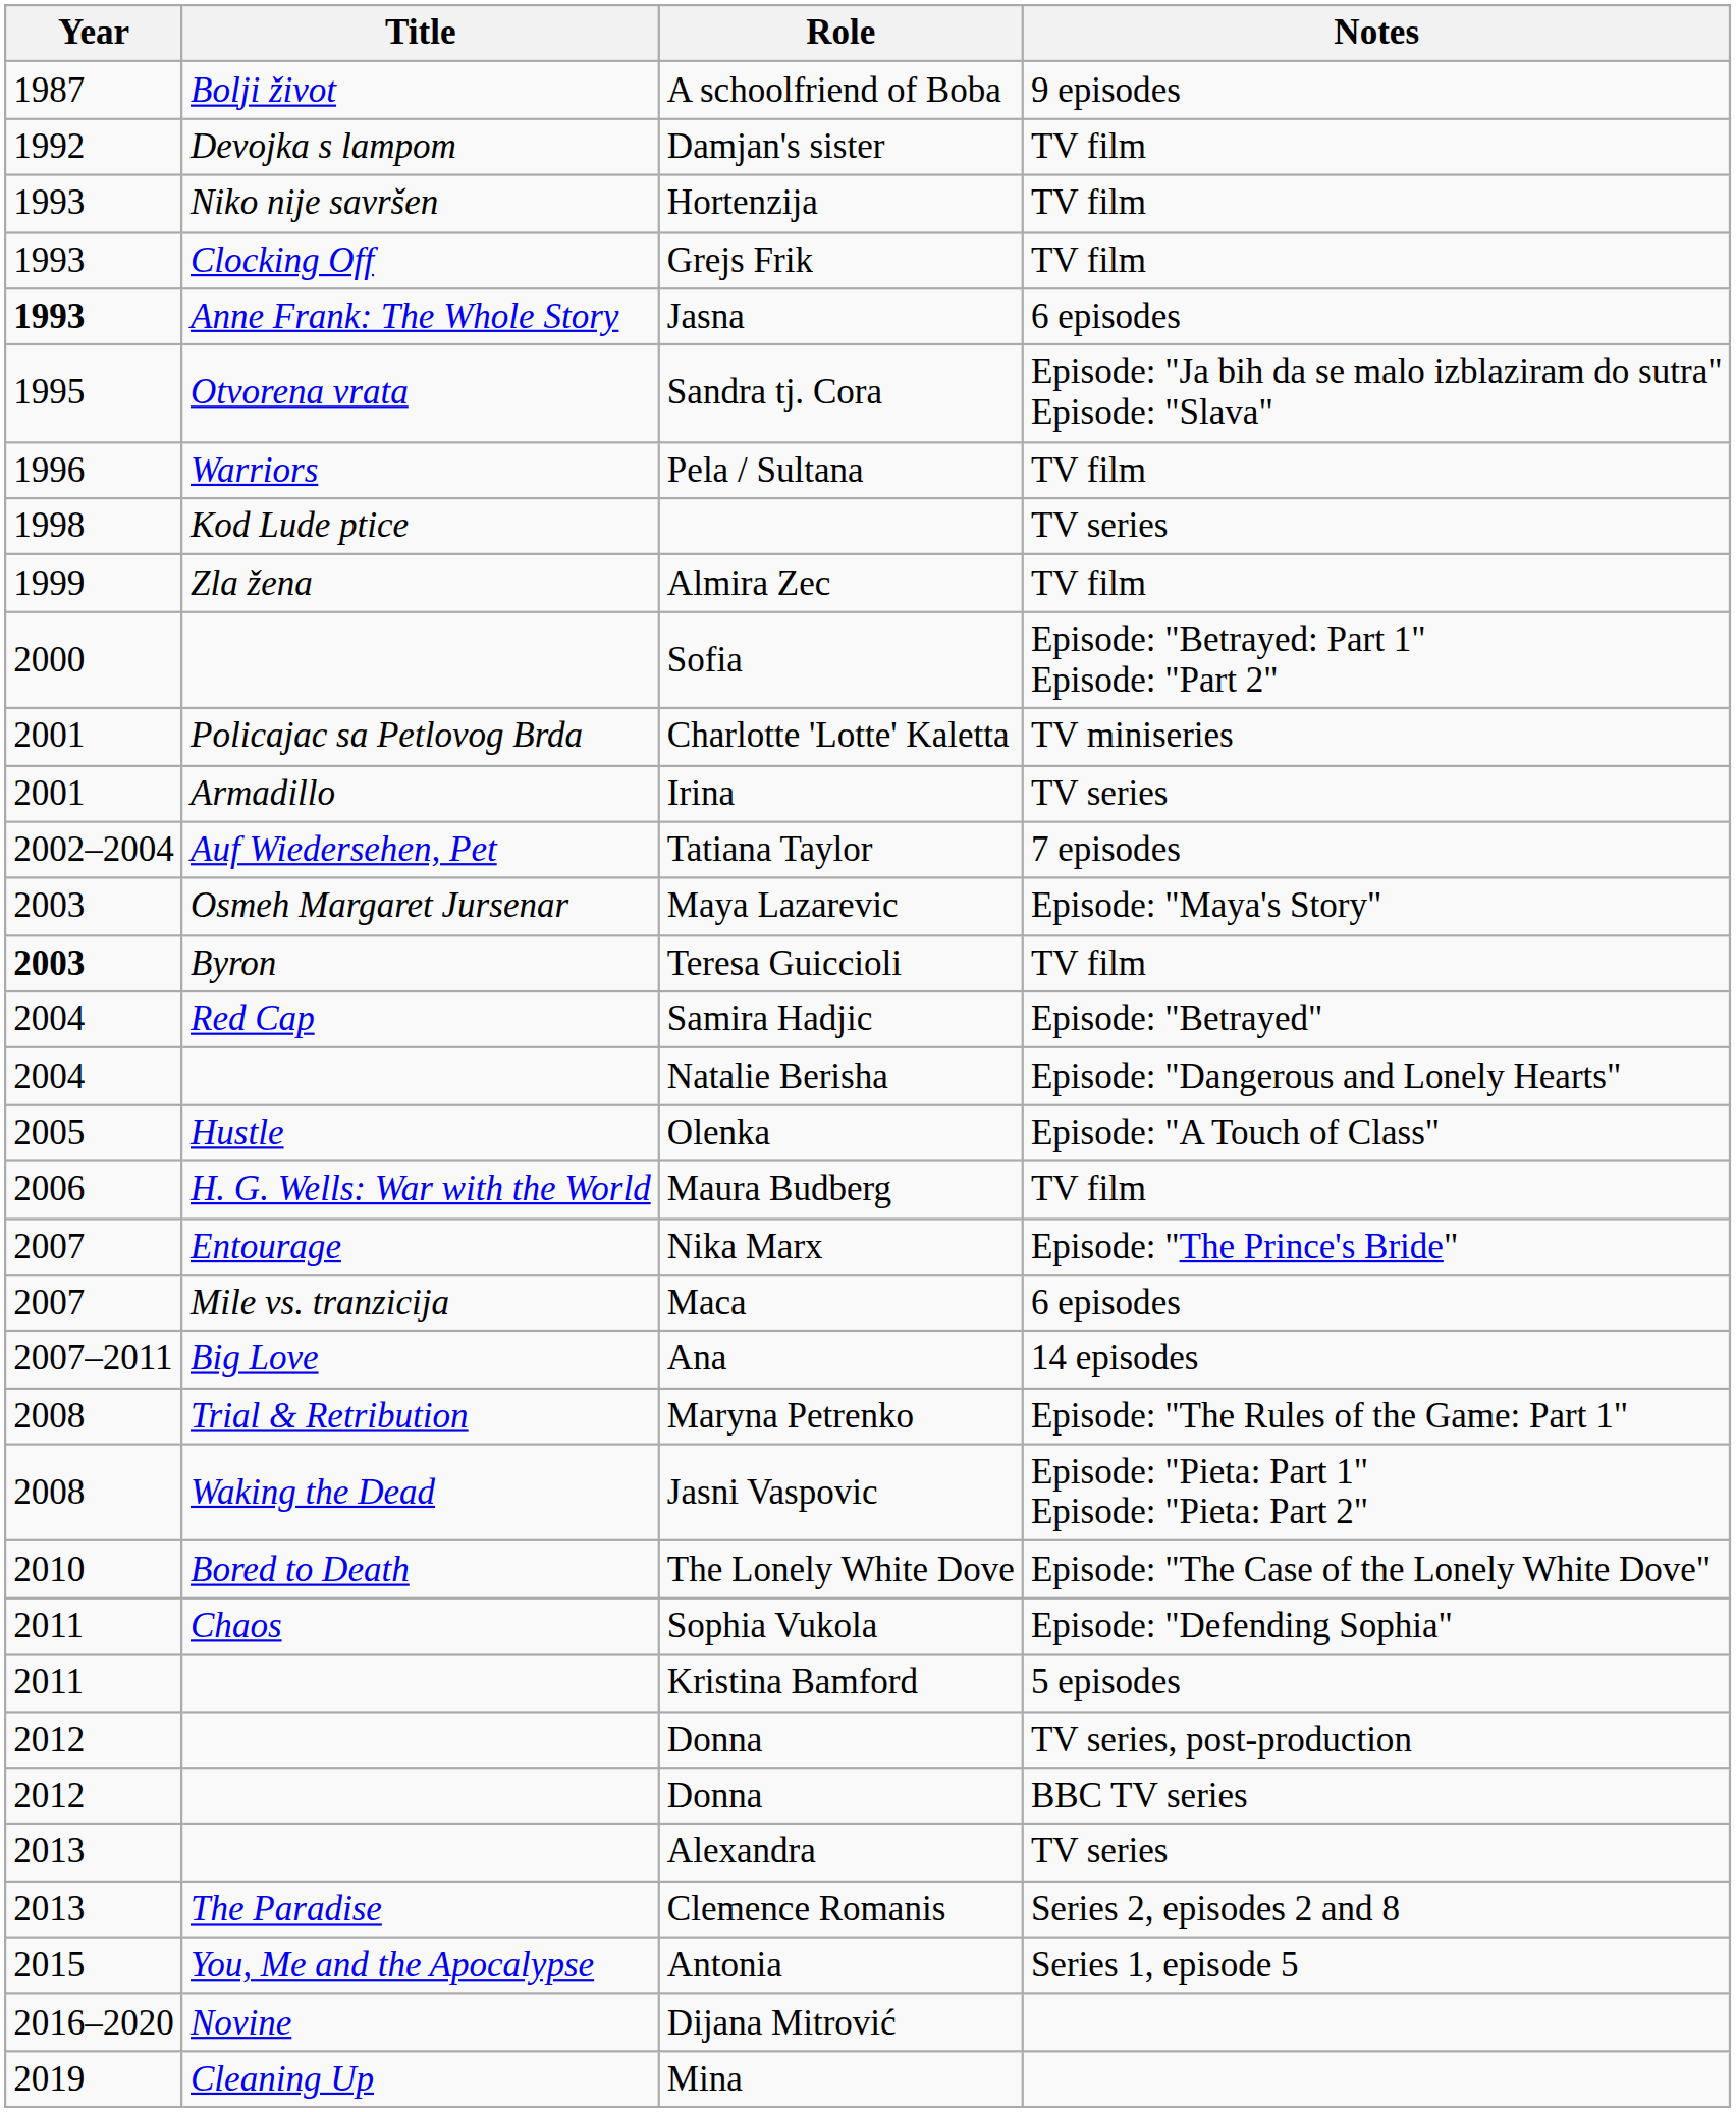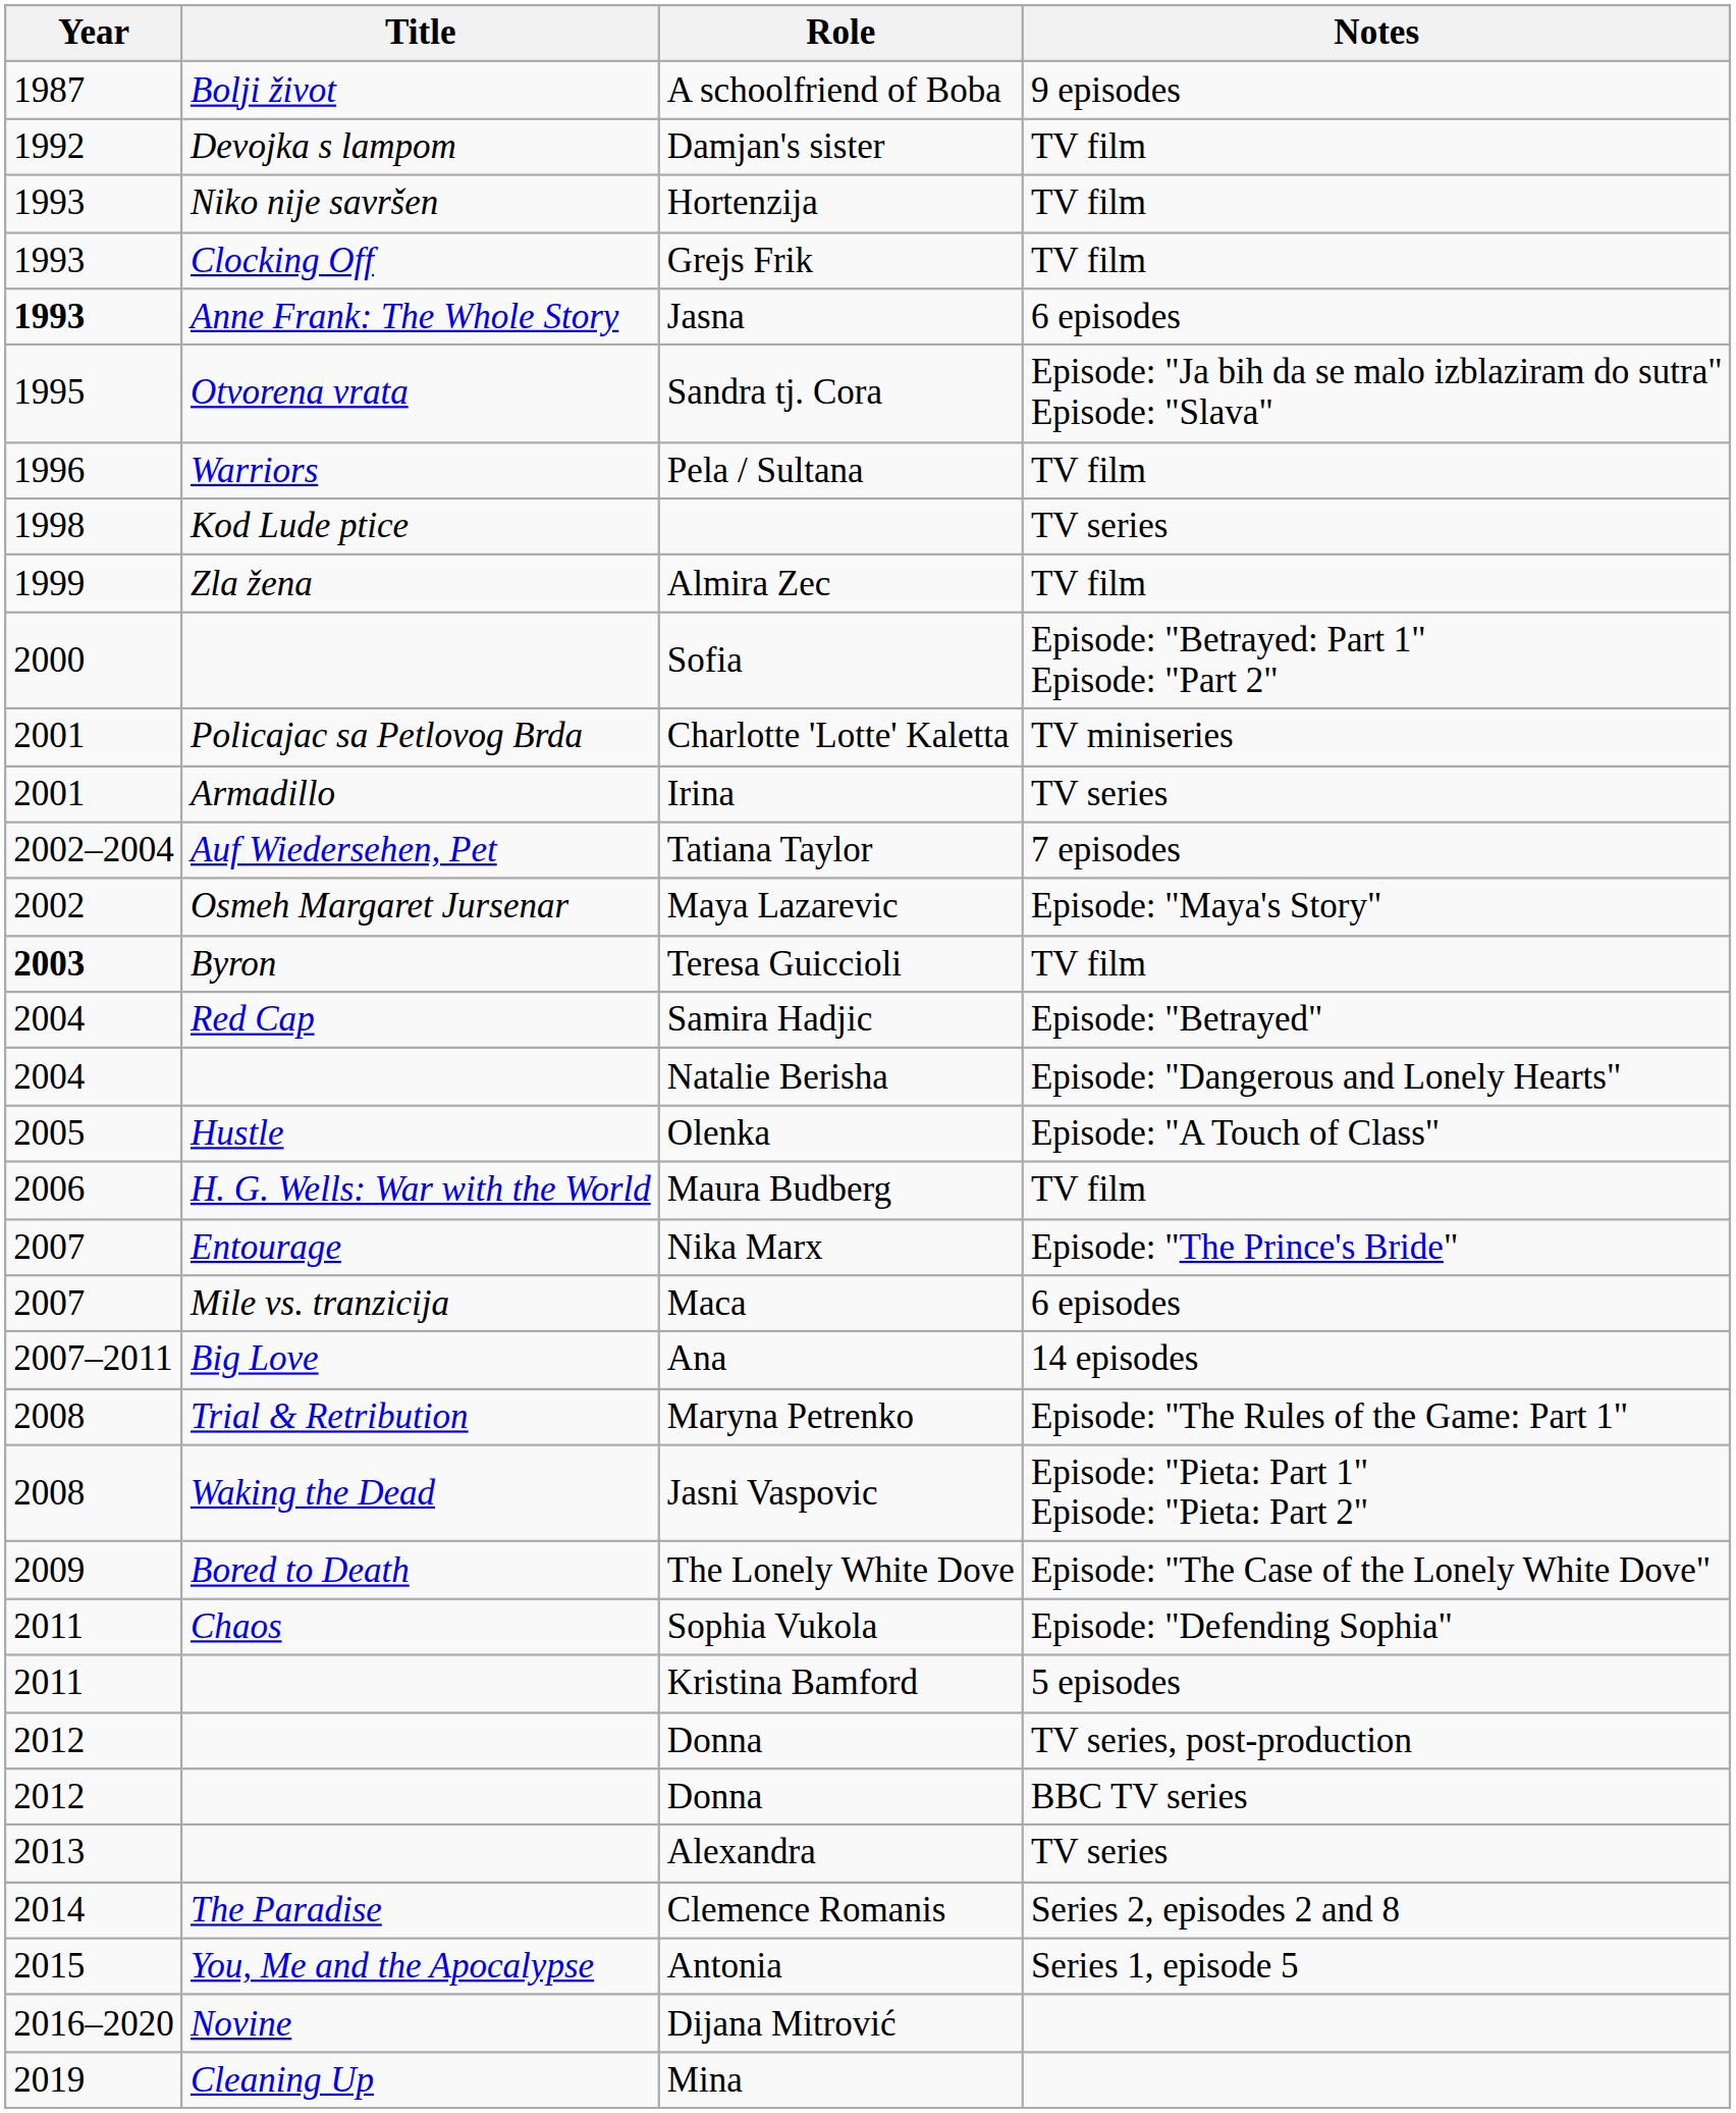 <table class="wikitable sortable">
 <tr>
 <th>Year</th>
 <th>Title</th>
 <th>Role</th>
 <th class="unsortable">Notes</th>
 </tr>
 <tr>
 <td>1987</td>
 <td><em><a href='#'>Bolji život</a></em></td>
 <td>A schoolfriend of Boba</td>
 <td>9 episodes</td>
 </tr>
 <tr>
 <td>1992</td>
 <td><em>Devojka s lampom</em></td>
 <td>Damjan's sister</td>
 <td>TV film</td>
 </tr>
 <tr>
 <td>1993</td>
 <td><em>Niko nije savršen</em></td>
 <td>Hortenzija</td>
 <td>TV film</td>
 </tr>
 <tr>
 <td>1993</td>
 <td><em><a href='#'>Clocking Off</a></em></td>
 <td>Grejs Frik</td>
 <td>TV film</td>
 </tr>
 <tr>
 <td><strong>1993</strong></td>
 <td><em><a href='#'>Anne Frank: The Whole Story</a></em></td>
 <td>Jasna</td>
 <td>6 episodes</td>
 </tr>
 <tr>
 <td>1995</td>
 <td><em><a href='#'>Otvorena vrata</a></em></td>
 <td>Sandra tj. Cora</td>
 <td>Episode: "Ja bih da se malo izblaziram do sutra"<br>Episode: "Slava"</td>
 </tr>
 <tr>
 <td>1996</td>
 <td><em><a href='#'>Warriors</a></em></td>
 <td>Pela / Sultana</td>
 <td>TV film</td>
 </tr>
 <tr>
 <td>1998</td>
 <td><em>Kod Lude ptice</em></td>
 <td></td>
 <td>TV series</td>
 </tr>
 <tr>
 <td>1999</td>
 <td><em>Zla žena</em></td>
 <td>Almira Zec</td>
 <td>TV film</td>
 </tr>
 <tr>
 <td>2000</td>
 <td><em></em></td>
 <td>Sofia</td>
 <td>Episode: "Betrayed: Part 1"<br>Episode: "Part 2"</td>
 </tr>
 <tr>
 <td>2001</td>
 <td><em>Policajac sa Petlovog Brda</em></td>
 <td>Charlotte 'Lotte' Kaletta</td>
 <td>TV miniseries</td>
 </tr>
 <tr>
 <td>2001</td>
 <td><em>Armadillo</em></td>
 <td>Irina</td>
 <td>TV series</td>
 </tr>
 <tr>
 <td>2002–2004</td>
 <td><em><a href='#'>Auf Wiedersehen, Pet</a></em></td>
 <td>Tatiana Taylor</td>
 <td>7 episodes</td>
 </tr>
 <tr>
-<td>2003</td>
+<td>2002</td>
 <td><em>Osmeh Margaret Jursenar</em></td>
 <td>Maya Lazarevic</td>
 <td>Episode: "Maya's Story"</td>
 </tr>
 <tr>
 <td><strong>2003</strong></td>
 <td><em>Byron</em></td>
 <td>Teresa Guiccioli</td>
 <td>TV film</td>
 </tr>
 <tr>
 <td>2004</td>
 <td><em><a href='#'>Red Cap</a></em></td>
 <td>Samira Hadjic</td>
 <td>Episode: "Betrayed"</td>
 </tr>
 <tr>
 <td>2004</td>
 <td><em></em></td>
 <td>Natalie Berisha</td>
 <td>Episode: "Dangerous and Lonely Hearts"</td>
 </tr>
 <tr>
 <td>2005</td>
 <td><em><a href='#'>Hustle</a></em></td>
 <td>Olenka</td>
 <td>Episode: "A Touch of Class"</td>
 </tr>
 <tr>
 <td>2006</td>
 <td><em><a href='#'>H. G. Wells: War with the World</a></em></td>
 <td>Maura Budberg</td>
 <td>TV film</td>
 </tr>
 <tr>
 <td>2007</td>
 <td><em><a href='#'>Entourage</a></em></td>
 <td>Nika Marx</td>
 <td>Episode: "<a href='#'>The Prince's Bride</a>"</td>
 </tr>
 <tr>
 <td>2007</td>
 <td><em>Mile vs. tranzicija</em></td>
 <td>Maca</td>
 <td>6 episodes</td>
 </tr>
 <tr>
 <td>2007–2011</td>
 <td><em><a href='#'>Big Love</a></em></td>
 <td>Ana</td>
 <td>14 episodes</td>
 </tr>
 <tr>
 <td>2008</td>
 <td><em><a href='#'>Trial & Retribution</a></em></td>
 <td>Maryna Petrenko</td>
 <td>Episode: "The Rules of the Game: Part 1"</td>
 </tr>
 <tr>
 <td>2008</td>
 <td><em><a href='#'>Waking the Dead</a></em></td>
 <td>Jasni Vaspovic</td>
 <td>Episode: "Pieta: Part 1"<br>Episode: "Pieta: Part 2"</td>
 </tr>
 <tr>
-<td>2010</td>
+<td>2009</td>
 <td><em><a href='#'>Bored to Death</a></em></td>
 <td>The Lonely White Dove</td>
 <td>Episode: "The Case of the Lonely White Dove"</td>
 </tr>
 <tr>
 <td>2011</td>
 <td><em><a href='#'>Chaos</a></em></td>
 <td>Sophia Vukola</td>
 <td>Episode: "Defending Sophia"</td>
 </tr>
 <tr>
 <td>2011</td>
 <td><em></em></td>
 <td>Kristina Bamford</td>
 <td>5 episodes</td>
 </tr>
 <tr>
 <td>2012</td>
 <td><em></em></td>
 <td>Donna</td>
 <td>TV series, post-production</td>
 </tr>
 <tr>
 <td>2012</td>
 <td><em></em></td>
 <td>Donna</td>
 <td>BBC TV series</td>
 </tr>
 <tr>
 <td>2013</td>
 <td><em></em></td>
 <td>Alexandra</td>
 <td>TV series</td>
 </tr>
 <tr>
-<td>2013</td>
+<td>2014</td>
 <td><em><a href='#'>The Paradise</a></em></td>
 <td>Clemence Romanis</td>
 <td>Series 2, episodes 2 and 8</td>
 </tr>
 <tr>
 <td>2015</td>
 <td><em><a href='#'>You, Me and the Apocalypse</a></em></td>
 <td>Antonia</td>
 <td>Series 1, episode 5</td>
 </tr>
 <tr>
 <td>2016–2020</td>
 <td><em><a href='#'>Novine</a></em></td>
 <td>Dijana Mitrović</td>
 <td></td>
 </tr>
 <tr>
 <td>2019</td>
 <td><em><a href='#'>Cleaning Up</a></em></td>
 <td>Mina</td>
 <td></td>
 </tr>
 </table>
